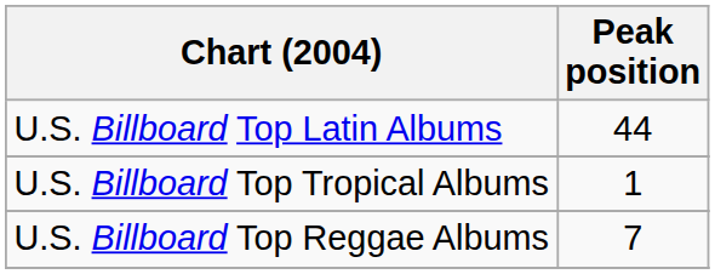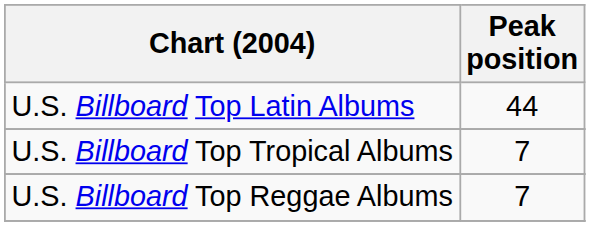 <table class="wikitable">
 <tr>
 <th>Chart (2004)</th>
 <th>Peak<br>position</th>
 </tr>
 <tr>
 <td align="left">U.S. <em><a href='#'>Billboard</a></em> <a href='#'>Top Latin Albums</a></td>
 <td align="center">44</td>
 </tr>
 <tr>
 </tr>
 <tr>
 <td align="left">U.S. <em><a href='#'>Billboard</a></em> Top Tropical Albums</td>
-<td align="center">1</td>
+<td align="center">7</td>
 </tr>
 <tr>
 </tr>
 <tr>
 <td align="left">U.S. <em><a href='#'>Billboard</a></em> Top Reggae Albums</td>
 <td align="center">7</td>
 </tr>
 <tr>
 </tr>
 <tr>
 </tr>
 </table>
